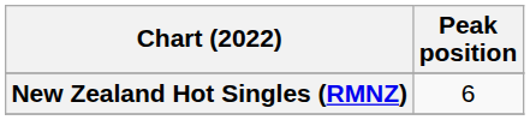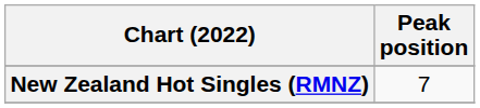 <table class="wikitable sortable plainrowheaders" style="text-align:center">
 <tr>
 <th scope="col">Chart (2022)</th>
 <th scope="col">Peak<br>position</th>
 </tr>
 <tr>
 </tr>
 <tr>
 </tr>
 <tr>
 <th scope="row">New Zealand Hot Singles (<a href='#'>RMNZ</a>)</th>
-<td>6</td>
+<td>7</td>
 </tr>
 <tr>
 </tr>
 <tr>
 </tr>
 <tr>
 </tr>
 <tr>
 </tr>
 </table>
